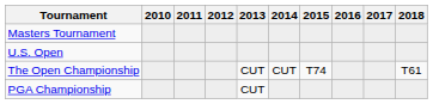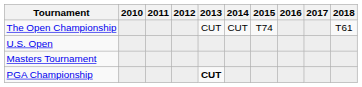 <table class="wikitable" style="font-size:95%;text-align:center;">
 <tr>
 <th>Tournament</th>
 <th>2010</th>
 <th>2011</th>
 <th>2012</th>
 <th>2013</th>
 <th>2014</th>
 <th>2015</th>
 <th>2016</th>
 <th>2017</th>
 <th>2018</th>
 </tr>
 <tr>
-<td align=left><a href='#'>Masters Tournament</a></td>
+<td align=left><a href='#'>The Open Championship</a></td>
 <td style="background:#eeeeee;"></td>
 <td style="background:#eeeeee;"></td>
 <td style="background:#eeeeee;"></td>
+<td>CUT</td>
+<td>CUT</td>
+<td>T74</td>
 <td style="background:#eeeeee;"></td>
 <td style="background:#eeeeee;"></td>
-<td style="background:#eeeeee;"></td>
-<td style="background:#eeeeee;"></td>
-<td style="background:#eeeeee;"></td>
-<td style="background:#eeeeee;"></td>
+<td>T61</td>
 </tr>
 <tr>
 <td align=left><a href='#'>U.S. Open</a></td>
 <td style="background:#eeeeee;"></td>
 <td style="background:#eeeeee;"></td>
 <td style="background:#eeeeee;"></td>
 <td style="background:#eeeeee;"></td>
 <td style="background:#eeeeee;"></td>
 <td style="background:#eeeeee;"></td>
 <td style="background:#eeeeee;"></td>
 <td style="background:#eeeeee;"></td>
 <td style="background:#eeeeee;"></td>
 </tr>
 <tr>
-<td align=left><a href='#'>The Open Championship</a></td>
+<td align=left><a href='#'>Masters Tournament</a></td>
 <td style="background:#eeeeee;"></td>
 <td style="background:#eeeeee;"></td>
 <td style="background:#eeeeee;"></td>
-<td>CUT</td>
-<td>CUT</td>
-<td>T74</td>
 <td style="background:#eeeeee;"></td>
 <td style="background:#eeeeee;"></td>
-<td>T61</td>
+<td style="background:#eeeeee;"></td>
+<td style="background:#eeeeee;"></td>
+<td style="background:#eeeeee;"></td>
+<td style="background:#eeeeee;"></td>
 </tr>
 <tr>
 <td align=left><a href='#'>PGA Championship</a></td>
 <td style="background:#eeeeee;"></td>
 <td style="background:#eeeeee;"></td>
 <td style="background:#eeeeee;"></td>
-<td>CUT</td>
+<td><strong>CUT</strong></td>
 <td style="background:#eeeeee;"></td>
 <td style="background:#eeeeee;"></td>
 <td style="background:#eeeeee;"></td>
 <td style="background:#eeeeee;"></td>
 <td style="background:#eeeeee;"></td>
 </tr>
 </table>
